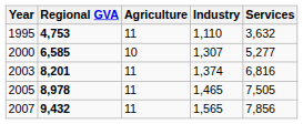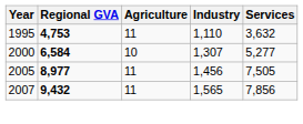 <table class="wikitable" style="float: right; clear: left; margin-left: 20px;">
 <tr>
 <th>Year</th>
 <th>Regional <a href='#'>GVA</a></th>
 <th>Agriculture</th>
 <th>Industry</th>
 <th>Services</th>
 </tr>
 <tr>
 <td>1995</td>
 <td><strong>4,753</strong></td>
 <td>11</td>
 <td>1,110</td>
 <td>3,632</td>
 </tr>
 <tr>
 <td>2000</td>
-<td><strong>6,585</strong></td>
+<td><strong>6,584</strong></td>
 <td>10</td>
 <td>1,307</td>
 <td>5,277</td>
 </tr>
 <tr>
-<td>2003</td>
-<td><strong>8,201</strong></td>
+<td>2005</td>
+<td><strong>8,977</strong></td>
 <td>11</td>
-<td>1,374</td>
-<td>6,816</td>
-</tr>
-<tr>
-<td>2005</td>
-<td><strong>8,978</strong></td>
-<td>11</td>
-<td>1,465</td>
+<td>1,456</td>
 <td>7,505</td>
 </tr>
 <tr>
 <td>2007</td>
 <td><strong>9,432</strong></td>
 <td>11</td>
 <td>1,565</td>
 <td>7,856</td>
 </tr>
 </table>
